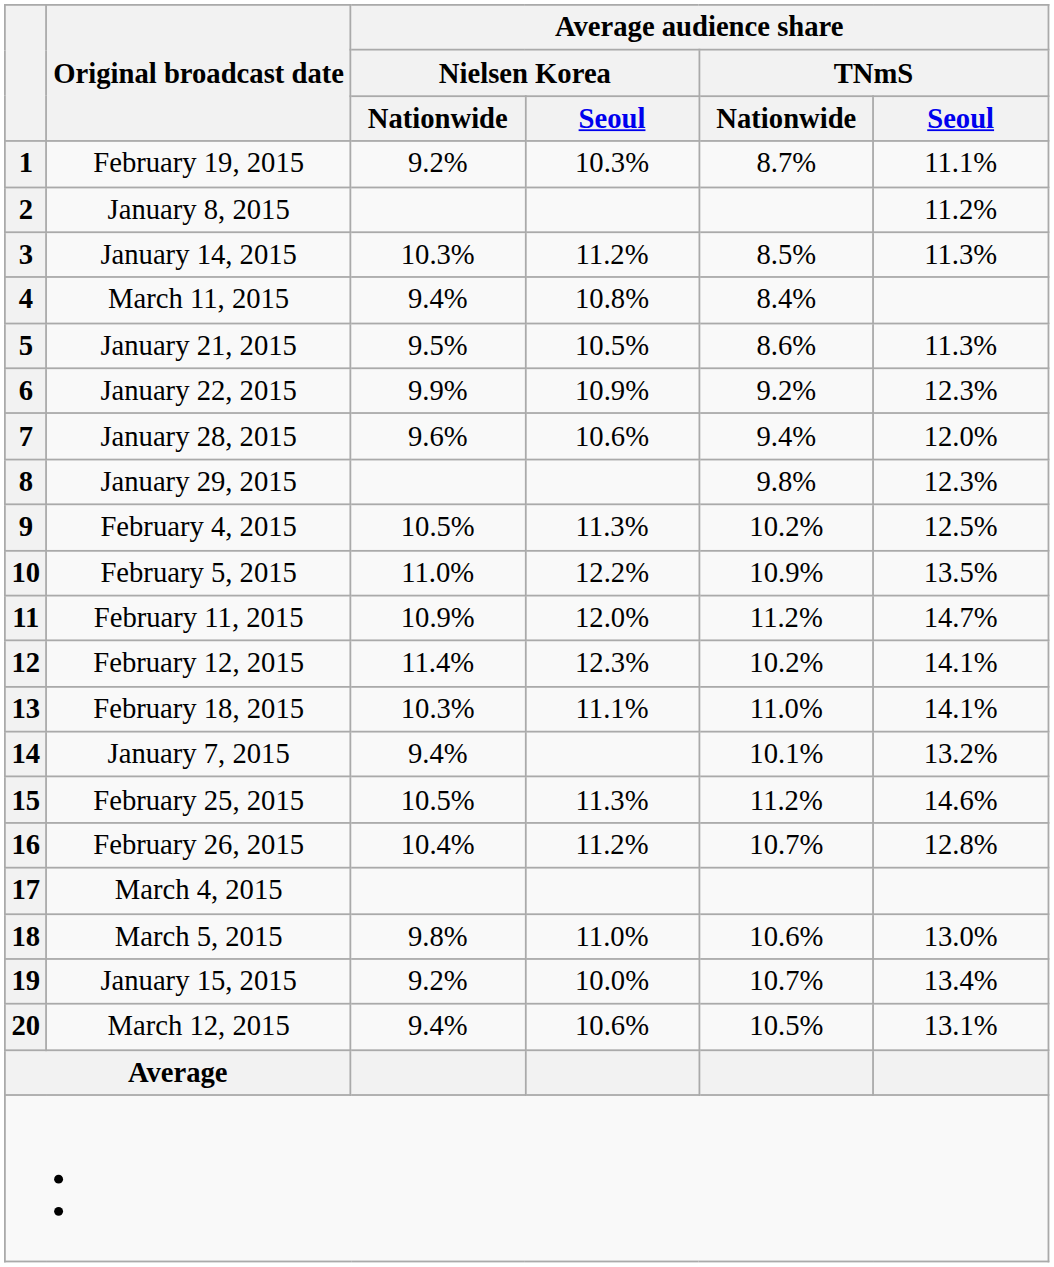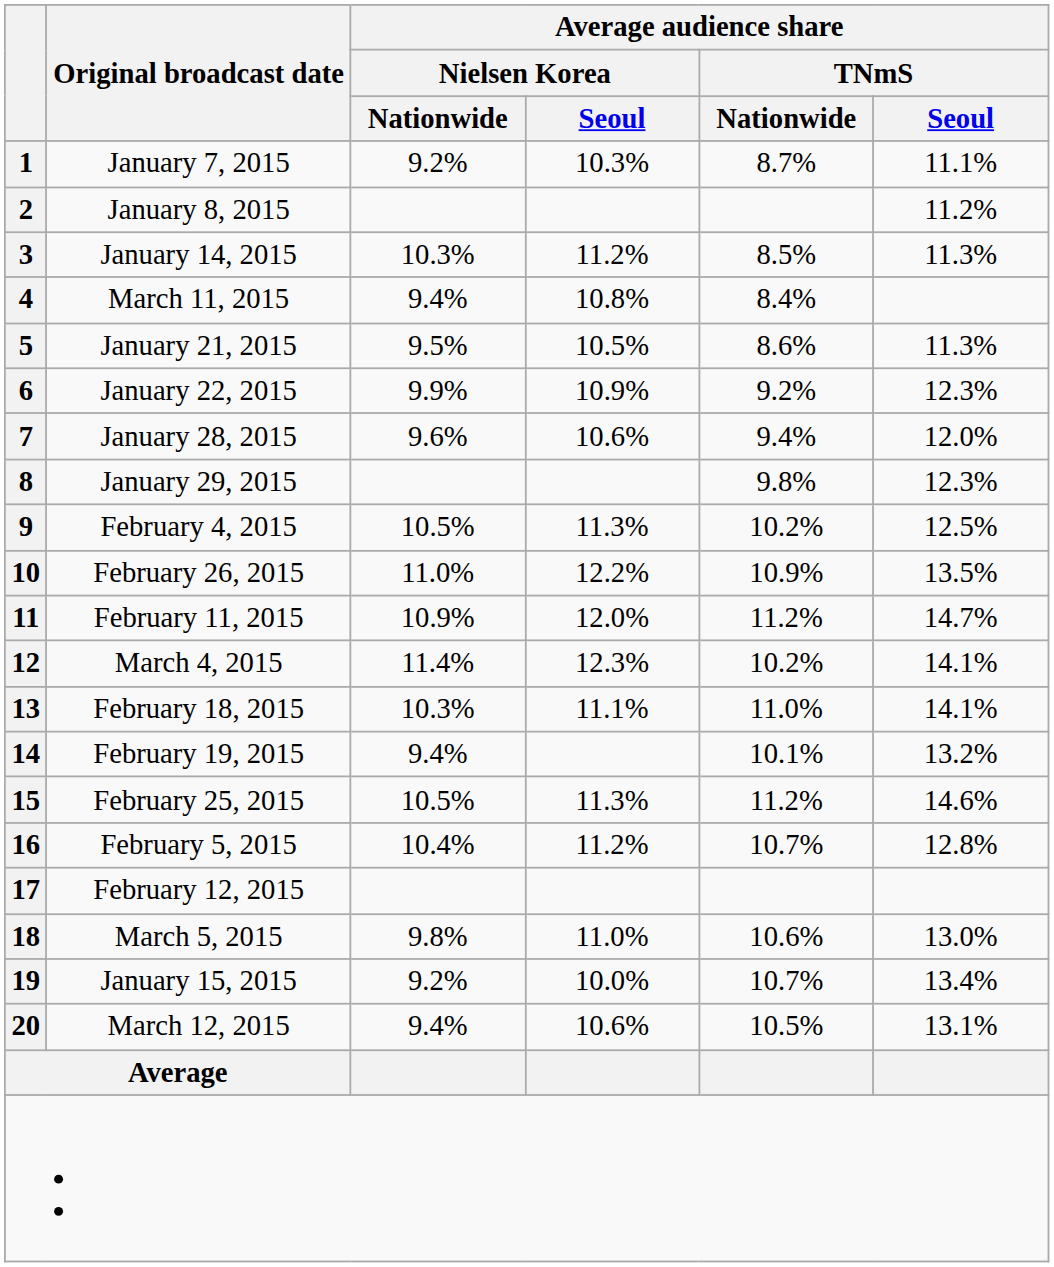 <table class="wikitable" style="text-align:center">
 <tr>
 <th rowspan="3"></th>
 <th rowspan="3">Original broadcast date</th>
 <th colspan="4">Average audience share</th>
 </tr>
 <tr>
 <th colspan="2">Nielsen Korea</th>
 <th colspan="2">TNmS</th>
 </tr>
 <tr>
 <th width="90">Nationwide</th>
 <th width="90"><a href='#'>Seoul</a></th>
 <th width="90">Nationwide</th>
 <th width="90"><a href='#'>Seoul</a></th>
 </tr>
 <tr>
 <th>1</th>
-<td>February 19, 2015</td>
+<td>January 7, 2015</td>
 <td>9.2% </td>
 <td>10.3% </td>
 <td>8.7% </td>
 <td>11.1% </td>
 </tr>
 <tr>
 <th>2</th>
 <td>January 8, 2015</td>
 <td><strong></strong> </td>
 <td><strong></strong> </td>
 <td><strong></strong> </td>
 <td>11.2% </td>
 </tr>
 <tr>
 <th>3</th>
 <td>January 14, 2015</td>
 <td>10.3% </td>
 <td>11.2% </td>
 <td>8.5% </td>
 <td>11.3% </td>
 </tr>
 <tr>
 <th>4</th>
 <td>March 11, 2015</td>
 <td>9.4% </td>
 <td>10.8% </td>
 <td>8.4% </td>
 <td><strong></strong> </td>
 </tr>
 <tr>
 <th>5</th>
 <td>January 21, 2015</td>
 <td>9.5% </td>
 <td>10.5% </td>
 <td>8.6% </td>
 <td>11.3% </td>
 </tr>
 <tr>
 <th>6</th>
 <td>January 22, 2015</td>
 <td>9.9% </td>
 <td>10.9% </td>
 <td>9.2% </td>
 <td>12.3% </td>
 </tr>
 <tr>
 <th>7</th>
 <td>January 28, 2015</td>
 <td>9.6% </td>
 <td>10.6% </td>
 <td>9.4% </td>
 <td>12.0% </td>
 </tr>
 <tr>
 <th>8</th>
 <td>January 29, 2015</td>
 <td><strong></strong> </td>
 <td><strong></strong> </td>
 <td>9.8% </td>
 <td>12.3% </td>
 </tr>
 <tr>
 <th>9</th>
 <td>February 4, 2015</td>
 <td>10.5% </td>
 <td>11.3% </td>
 <td>10.2% </td>
 <td>12.5% </td>
 </tr>
 <tr>
 <th>10</th>
-<td>February 5, 2015</td>
+<td>February 26, 2015</td>
 <td>11.0% </td>
 <td>12.2% </td>
 <td>10.9% </td>
 <td>13.5% </td>
 </tr>
 <tr>
 <th>11</th>
 <td>February 11, 2015</td>
 <td>10.9% </td>
 <td>12.0% </td>
 <td>11.2% </td>
 <td>14.7% </td>
 </tr>
 <tr>
 <th>12</th>
-<td>February 12, 2015</td>
+<td>March 4, 2015</td>
 <td>11.4% </td>
 <td>12.3% </td>
 <td>10.2% </td>
 <td>14.1% </td>
 </tr>
 <tr>
 <th>13</th>
 <td>February 18, 2015</td>
 <td>10.3% </td>
 <td>11.1% </td>
 <td>11.0% </td>
 <td>14.1% </td>
 </tr>
 <tr>
 <th>14</th>
-<td>January 7, 2015</td>
+<td>February 19, 2015</td>
 <td>9.4% </td>
 <td><strong></strong> </td>
 <td>10.1% </td>
 <td>13.2% </td>
 </tr>
 <tr>
 <th>15</th>
 <td>February 25, 2015</td>
 <td>10.5% </td>
 <td>11.3% </td>
 <td>11.2% </td>
 <td>14.6% </td>
 </tr>
 <tr>
 <th>16</th>
-<td>February 26, 2015</td>
+<td>February 5, 2015</td>
 <td>10.4% </td>
 <td>11.2% </td>
 <td>10.7% </td>
 <td>12.8% </td>
 </tr>
 <tr>
 <th>17</th>
-<td>March 4, 2015</td>
+<td>February 12, 2015</td>
 <td><strong></strong> </td>
 <td><strong></strong> </td>
 <td><strong></strong> </td>
 <td><strong></strong> </td>
 </tr>
 <tr>
 <th>18</th>
 <td>March 5, 2015</td>
 <td>9.8% </td>
 <td>11.0% </td>
 <td>10.6% </td>
 <td>13.0% </td>
 </tr>
 <tr>
 <th>19</th>
 <td>January 15, 2015</td>
 <td>9.2% </td>
 <td>10.0% </td>
 <td>10.7% </td>
 <td>13.4% </td>
 </tr>
 <tr>
 <th>20</th>
 <td>March 12, 2015</td>
 <td>9.4% </td>
 <td>10.6% </td>
 <td>10.5% </td>
 <td>13.1% </td>
 </tr>
 <tr>
 <th colspan="2">Average</th>
 <th></th>
 <th></th>
 <th></th>
 <th></th>
 </tr>
 <tr>
 <td colspan="6"><br><ul><li></li><li></li></ul></td>
 </tr>
 </table>
